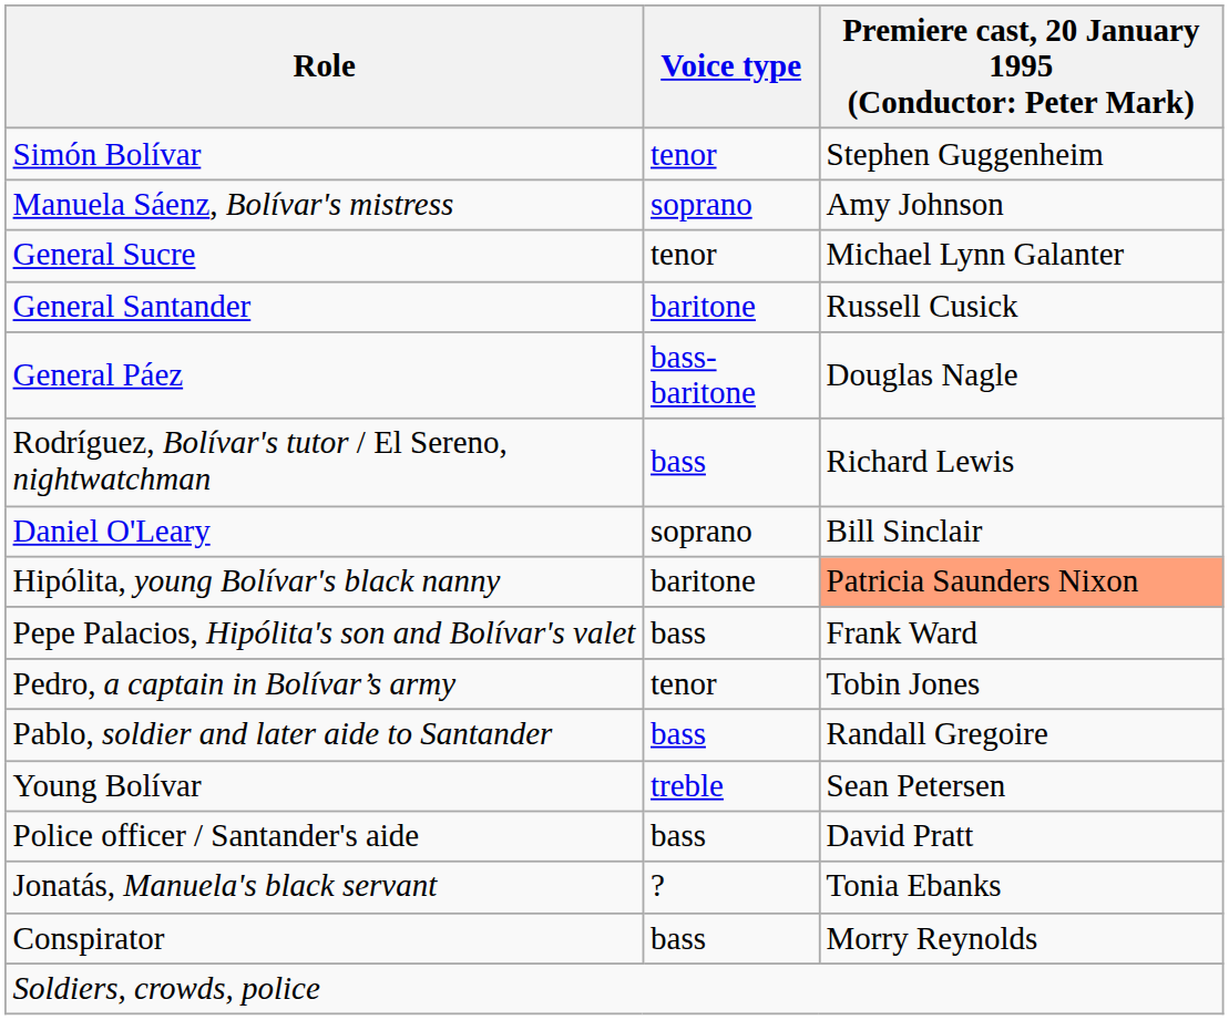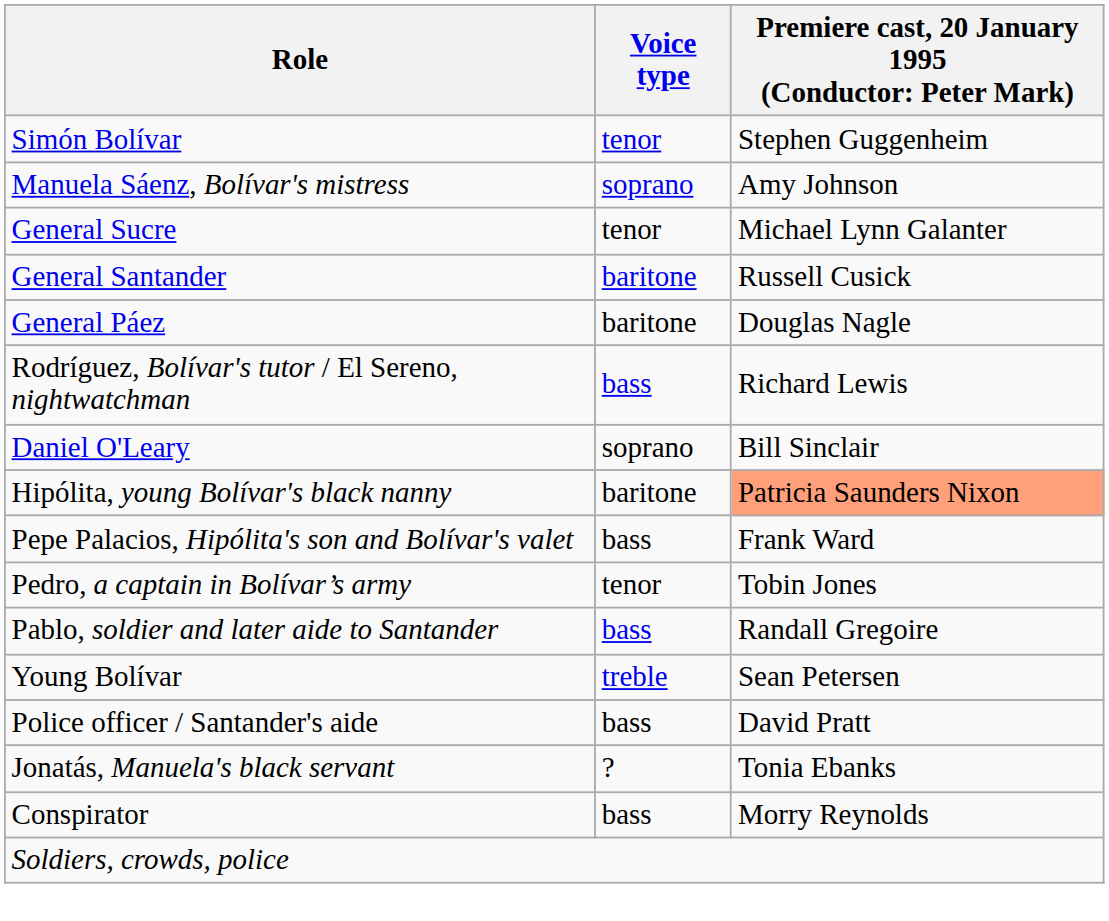 <table class="wikitable">
 <tr>
 <th>Role</th>
 <th><a href='#'>Voice type</a></th>
 <th>Premiere cast, 20 January 1995<br>(Conductor: Peter Mark)</th>
 </tr>
 <tr>
 <td><a href='#'>Simón Bolívar</a></td>
 <td><a href='#'>tenor</a></td>
 <td>Stephen Guggenheim</td>
 </tr>
 <tr>
 <td><a href='#'>Manuela Sáenz</a>, <em>Bolívar's mistress</em></td>
 <td><a href='#'>soprano</a></td>
 <td>Amy Johnson</td>
 </tr>
 <tr>
 <td><a href='#'>General Sucre</a></td>
 <td>tenor</td>
 <td>Michael Lynn Galanter</td>
 </tr>
 <tr>
 <td><a href='#'>General Santander</a></td>
 <td><a href='#'>baritone</a></td>
 <td>Russell Cusick</td>
 </tr>
 <tr>
 <td><a href='#'>General Páez</a></td>
-<td><a href='#'>bass-baritone</a></td>
+<td>baritone</td>
 <td>Douglas Nagle</td>
 </tr>
 <tr>
 <td>Rodríguez, <em>Bolívar's tutor</em> / El Sereno, <em>nightwatchman</em></td>
 <td><a href='#'>bass</a></td>
 <td>Richard Lewis</td>
 </tr>
 <tr>
 <td><a href='#'>Daniel O'Leary</a></td>
 <td>soprano</td>
 <td>Bill Sinclair</td>
 </tr>
 <tr>
 <td>Hipólita, <em>young Bolívar's black nanny</em></td>
 <td>baritone</td>
 <td style="background: lightsalmon;">Patricia Saunders Nixon</td>
 </tr>
 <tr>
 <td>Pepe Palacios, <em>Hipólita's son and Bolívar's valet</em></td>
 <td>bass</td>
 <td>Frank Ward</td>
 </tr>
 <tr>
 <td>Pedro, <em>a captain in Bolívar’s army</em></td>
 <td>tenor</td>
 <td>Tobin Jones</td>
 </tr>
 <tr>
 <td>Pablo, <em>soldier and later aide to Santander</em></td>
 <td><a href='#'>bass</a></td>
 <td>Randall Gregoire</td>
 </tr>
 <tr>
 <td>Young Bolívar</td>
 <td><a href='#'>treble</a></td>
 <td>Sean Petersen</td>
 </tr>
 <tr>
 <td>Police officer / Santander's aide</td>
 <td>bass</td>
 <td>David Pratt</td>
 </tr>
 <tr>
 <td>Jonatás, <em>Manuela's black servant</em></td>
 <td>?</td>
 <td>Tonia Ebanks</td>
 </tr>
 <tr>
 <td>Conspirator</td>
 <td>bass</td>
 <td>Morry Reynolds</td>
 </tr>
 <tr>
 <td colspan="3"><em>Soldiers, crowds, police</em></td>
 </tr>
 </table>
